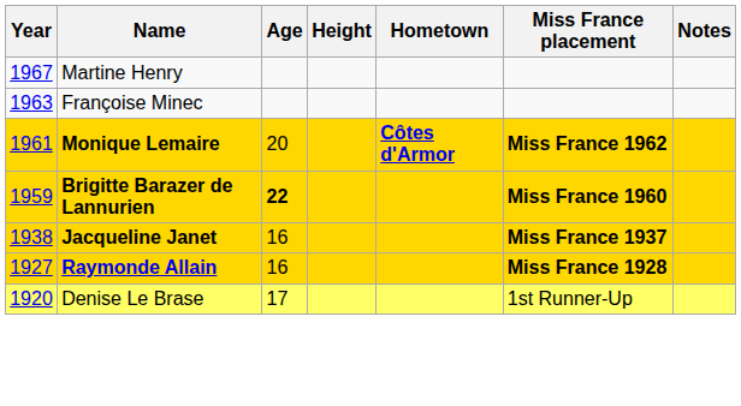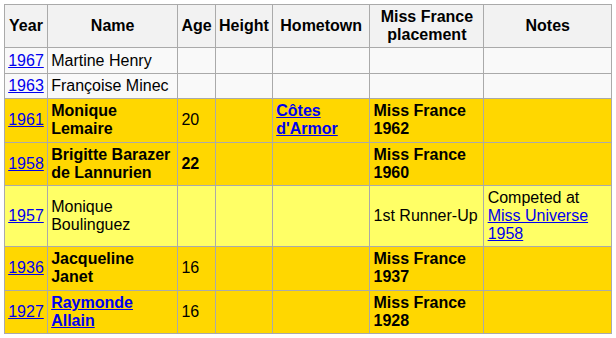 <table class="wikitable sortable">
 <tr>
 <th>Year</th>
 <th>Name</th>
 <th>Age</th>
 <th>Height</th>
 <th>Hometown</th>
 <th>Miss France placement</th>
 <th>Notes</th>
 </tr>
 <tr>
 <td><a href='#'>1967</a></td>
 <td>Martine Henry</td>
 <td></td>
 <td></td>
 <td></td>
 <td></td>
 <td></td>
 </tr>
 <tr>
 <td><a href='#'>1963</a></td>
 <td>Françoise Minec</td>
 <td></td>
 <td></td>
 <td></td>
 <td></td>
 <td></td>
 </tr>
 <tr bgcolor=gold>
 <td><a href='#'>1961</a></td>
 <td><strong>Monique Lemaire</strong></td>
 <td>20</td>
 <td></td>
 <td><strong><a href='#'>Côtes d'Armor</a></strong></td>
 <td><strong>Miss France 1962</strong></td>
 <td></td>
 </tr>
 <tr bgcolor=gold>
-<td><a href='#'>1959</a></td>
+<td><a href='#'>1958</a></td>
 <td><strong>Brigitte Barazer de Lannurien</strong></td>
 <td><strong>22</strong></td>
 <td></td>
 <td></td>
 <td><strong>Miss France 1960</strong></td>
 <td></td>
 </tr>
+<tr bgcolor=#FFFF66>
+<td><a href='#'>1957</a></td>
+<td>Monique Boulinguez</td>
+<td></td>
+<td></td>
+<td></td>
+<td>1st Runner-Up</td>
+<td>Competed at <a href='#'>Miss Universe 1958</a></td>
+</tr>
 <tr bgcolor=gold>
-<td><a href='#'>1938</a></td>
+<td><a href='#'>1936</a></td>
 <td><strong>Jacqueline Janet</strong></td>
 <td>16</td>
 <td></td>
 <td></td>
 <td><strong>Miss France 1937</strong></td>
 <td></td>
 </tr>
 <tr bgcolor=gold>
 <td><a href='#'>1927</a></td>
 <td><strong><a href='#'>Raymonde Allain</a></strong></td>
 <td>16</td>
 <td></td>
 <td></td>
 <td><strong>Miss France 1928</strong></td>
 <td></td>
 </tr>
-<tr bgcolor=#FFFF66>
-<td><a href='#'>1920</a></td>
-<td>Denise Le Brase</td>
-<td>17</td>
-<td></td>
-<td></td>
-<td>1st Runner-Up</td>
-<td></td>
-</tr>
 <tr>
 </tr>
 </table>
